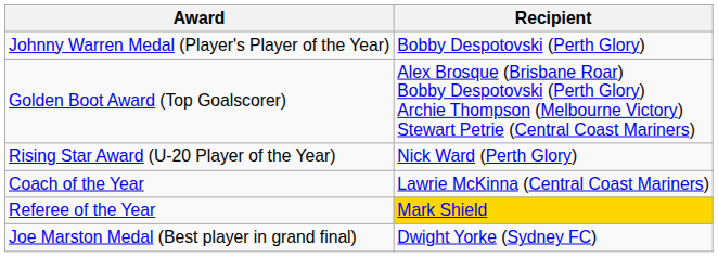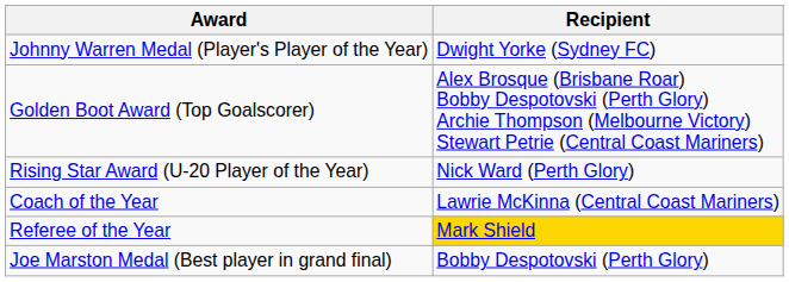 <table class="wikitable">
 <tr style="background:#c0ffc0;">
 <th>Award</th>
 <th>Recipient</th>
 </tr>
 <tr>
 <td style="text-align:left;"><a href='#'>Johnny Warren Medal</a> (Player's Player of the Year)</td>
-<td><a href='#'>Bobby Despotovski</a> (<a href='#'>Perth Glory</a>)</td>
+<td><a href='#'>Dwight Yorke</a> (<a href='#'>Sydney FC</a>)</td>
 </tr>
 <tr>
 <td style="text-align:left;"><a href='#'>Golden Boot Award</a> (Top Goalscorer)</td>
 <td><a href='#'>Alex Brosque</a> (<a href='#'>Brisbane Roar</a>) <br><a href='#'>Bobby Despotovski</a> (<a href='#'>Perth Glory</a>) <br><a href='#'>Archie Thompson</a> (<a href='#'>Melbourne Victory</a>) <br><a href='#'>Stewart Petrie</a> (<a href='#'>Central Coast Mariners</a>)</td>
 </tr>
 <tr>
 <td style="text-align:left;"><a href='#'>Rising Star Award</a> (U-20 Player of the Year)</td>
 <td><a href='#'>Nick Ward</a> (<a href='#'>Perth Glory</a>)</td>
 </tr>
 <tr>
 <td style="text-align:left;"><a href='#'>Coach of the Year</a></td>
 <td><a href='#'>Lawrie McKinna</a> (<a href='#'>Central Coast Mariners</a>)</td>
 </tr>
 <tr>
 <td style="text-align:left;"><a href='#'>Referee of the Year</a></td>
 <td style="background: gold;"><a href='#'>Mark Shield</a></td>
 </tr>
 <tr>
 <td style="text-align:left;"><a href='#'>Joe Marston Medal</a> (Best player in grand final)</td>
-<td><a href='#'>Dwight Yorke</a> (<a href='#'>Sydney FC</a>)</td>
+<td><a href='#'>Bobby Despotovski</a> (<a href='#'>Perth Glory</a>)</td>
 </tr>
 </table>
